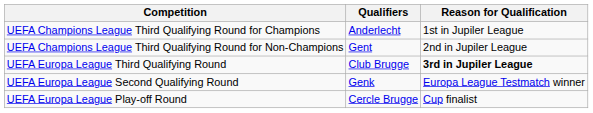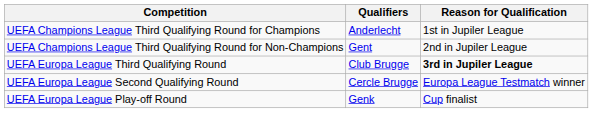 <table class="wikitable">
 <tr>
 <th>Competition</th>
 <th>Qualifiers</th>
 <th>Reason for Qualification</th>
 </tr>
 <tr>
 <td><a href='#'>UEFA Champions League</a> Third Qualifying Round for Champions</td>
 <td><a href='#'>Anderlecht</a></td>
 <td>1st in Jupiler League</td>
 </tr>
 <tr>
 <td><a href='#'>UEFA Champions League</a> Third Qualifying Round for Non-Champions</td>
 <td><a href='#'>Gent</a></td>
 <td>2nd in Jupiler League</td>
 </tr>
 <tr>
 <td><a href='#'>UEFA Europa League</a> Third Qualifying Round</td>
 <td><a href='#'>Club Brugge</a></td>
 <td><strong>3rd in Jupiler League</strong></td>
 </tr>
 <tr>
 <td><a href='#'>UEFA Europa League</a> Second Qualifying Round</td>
-<td><a href='#'>Genk</a></td>
+<td><a href='#'>Cercle Brugge</a></td>
 <td><a href='#'>Europa League Testmatch</a> winner</td>
 </tr>
 <tr>
 <td><a href='#'>UEFA Europa League</a> Play-off Round</td>
-<td><a href='#'>Cercle Brugge</a></td>
+<td><a href='#'>Genk</a></td>
 <td><a href='#'>Cup</a> finalist</td>
 </tr>
 </table>
